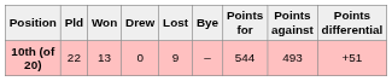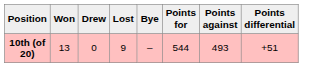 <table style=border-collapse:collapse border=1 cellspacing=0 cellpadding=5>
 <tr style="text-align:center; background:#efefef;">
 <th width=20>Position</th>
-<th width=20>Pld</th>
 <th width=20>Won</th>
 <th width=20>Drew</th>
 <th width=20>Lost</th>
 <th width=20>Bye</th>
 <th width=20>Points for</th>
 <th width=20>Points against</th>
 <th width=25>Points differential</th>
 </tr>
 <tr style="text-align:center; background:#ffc0c0;">
 <td><strong>10th (of 20)</strong></td>
-<td>22</td>
 <td>13</td>
 <td>0</td>
 <td>9</td>
 <td>–</td>
 <td>544</td>
 <td>493</td>
 <td>+51</td>
 </tr>
 </table>
